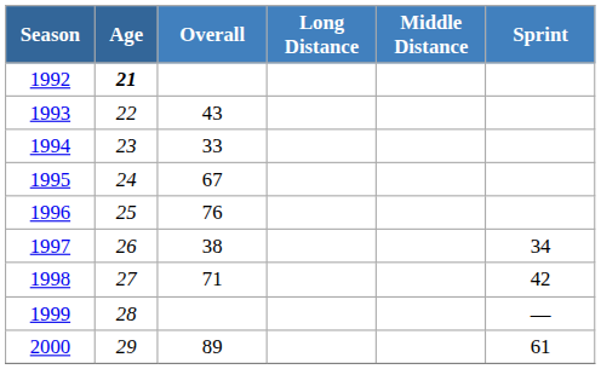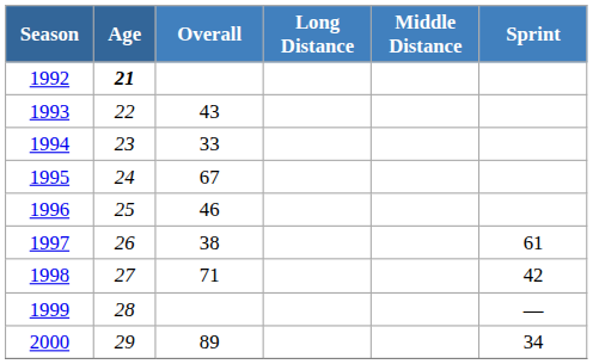 <table class="wikitable" style="font-size:95%; text-align:center; border:grey solid 1px; border-collapse:collapse; background:#ffffff;">
 <tr>
 <th style="background-color:#369; color:white; width:60px;" rowspan="2"> Season </th>
 <th style="background-color:#369; color:white; width:40px;" rowspan="2"> Age </th>
 </tr>
 <tr>
 <th style="background-color:#4180be; color:white; width:75px;">Overall</th>
 <th style="background-color:#4180be; color:white; width:75px;">Long Distance</th>
 <th style="background-color:#4180be; color:white; width:75px;">Middle Distance</th>
 <th style="background-color:#4180be; color:white; width:75px;">Sprint</th>
 </tr>
 <tr>
 <td><a href='#'>1992</a></td>
 <td><strong><em>21</em></strong></td>
 <td></td>
 <td></td>
 <td></td>
 <td></td>
 </tr>
 <tr>
 <td><a href='#'>1993</a></td>
 <td><em>22</em></td>
 <td>43</td>
 <td></td>
 <td></td>
 <td></td>
 </tr>
 <tr>
 <td><a href='#'>1994</a></td>
 <td><em>23</em></td>
 <td>33</td>
 <td></td>
 <td></td>
 <td></td>
 </tr>
 <tr>
 <td><a href='#'>1995</a></td>
 <td><em>24</em></td>
 <td>67</td>
 <td></td>
 <td></td>
 <td></td>
 </tr>
 <tr>
 <td><a href='#'>1996</a></td>
 <td><em>25</em></td>
-<td>76</td>
+<td>46</td>
 <td></td>
 <td></td>
 <td></td>
 </tr>
 <tr>
 <td><a href='#'>1997</a></td>
 <td><em>26</em></td>
 <td>38</td>
 <td></td>
 <td></td>
-<td>34</td>
+<td>61</td>
 </tr>
 <tr>
 <td><a href='#'>1998</a></td>
 <td><em>27</em></td>
 <td>71</td>
 <td></td>
 <td></td>
 <td>42</td>
 </tr>
 <tr>
 <td><a href='#'>1999</a></td>
 <td><em>28</em></td>
 <td></td>
 <td></td>
 <td></td>
 <td>—</td>
 </tr>
 <tr>
 <td><a href='#'>2000</a></td>
 <td><em>29</em></td>
 <td>89</td>
 <td></td>
 <td></td>
-<td>61</td>
+<td>34</td>
 </tr>
 <tr>
 </tr>
 </table>
